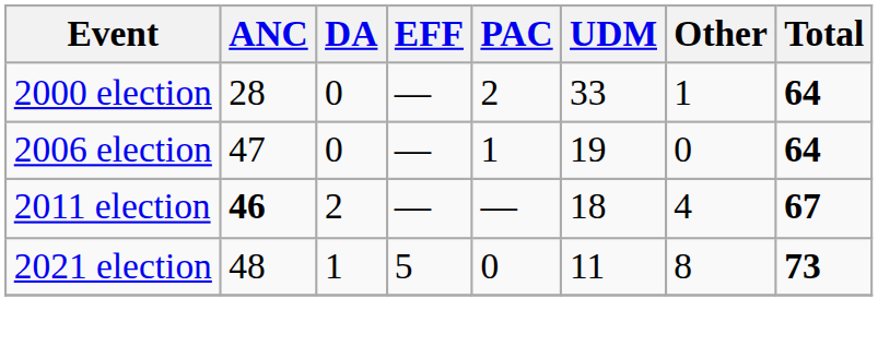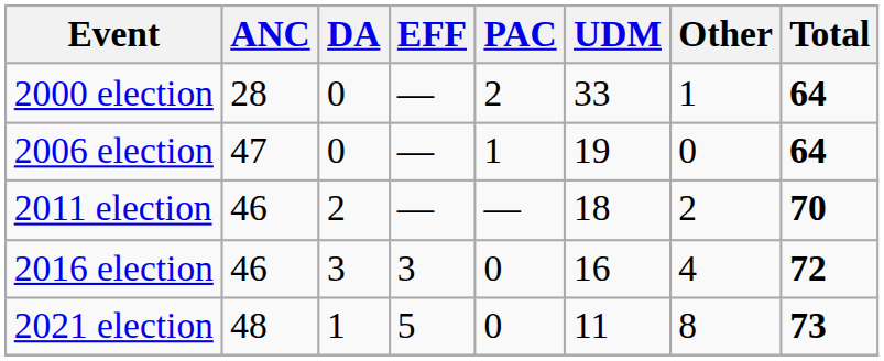 <table class="wikitable">
 <tr>
 <th>Event</th>
 <th><a href='#'>ANC</a></th>
 <th><a href='#'>DA</a></th>
 <th><a href='#'>EFF</a></th>
 <th><a href='#'>PAC</a></th>
 <th><a href='#'>UDM</a></th>
 <th>Other</th>
 <th>Total</th>
 </tr>
 <tr>
 <td><a href='#'>2000 election</a></td>
 <td>28</td>
 <td>0</td>
 <td>—</td>
 <td>2</td>
 <td>33</td>
 <td>1</td>
 <td><strong>64</strong></td>
 </tr>
 <tr>
 <td><a href='#'>2006 election</a></td>
 <td>47</td>
 <td>0</td>
 <td>—</td>
 <td>1</td>
 <td>19</td>
 <td>0</td>
 <td><strong>64</strong></td>
 </tr>
 <tr>
 <td><a href='#'>2011 election</a></td>
-<td><strong>46</strong></td>
+<td>46</td>
 <td>2</td>
 <td>—</td>
 <td>—</td>
 <td>18</td>
+<td>2</td>
+<td><strong>70</strong></td>
+</tr>
+<tr>
+<td><a href='#'>2016 election</a></td>
+<td>46</td>
+<td>3</td>
+<td>3</td>
+<td>0</td>
+<td>16</td>
 <td>4</td>
-<td><strong>67</strong></td>
+<td><strong>72</strong></td>
 </tr>
 <tr>
 <td><a href='#'>2021 election</a></td>
 <td>48</td>
 <td>1</td>
 <td>5</td>
 <td>0</td>
 <td>11</td>
 <td>8</td>
 <td><strong>73</strong></td>
 </tr>
 <tr>
 </tr>
 </table>
